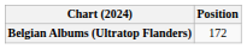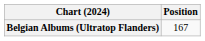 <table class="wikitable plainrowheaders" style="text-align:center">
 <tr>
 <th scope="col">Chart (2024)</th>
 <th scope="col">Position</th>
 </tr>
 <tr>
 <th scope="row">Belgian Albums (Ultratop Flanders)</th>
-<td>172</td>
+<td>167</td>
 </tr>
 </table>
